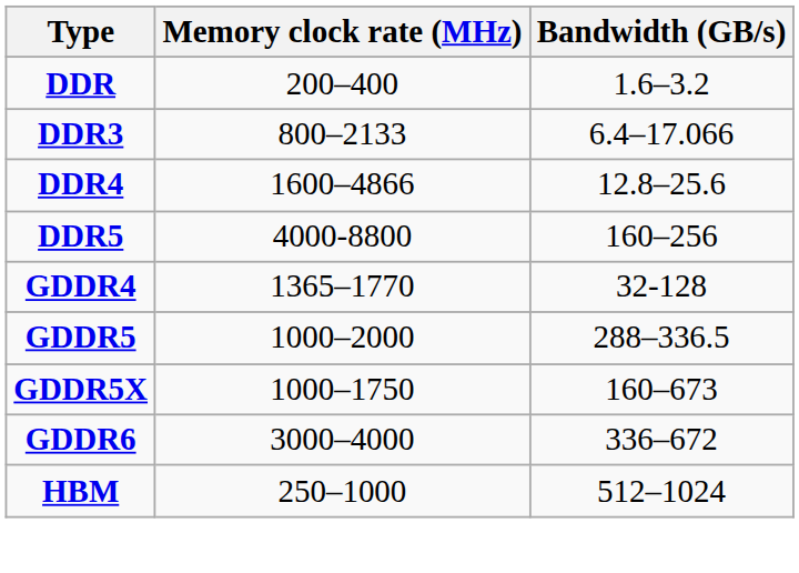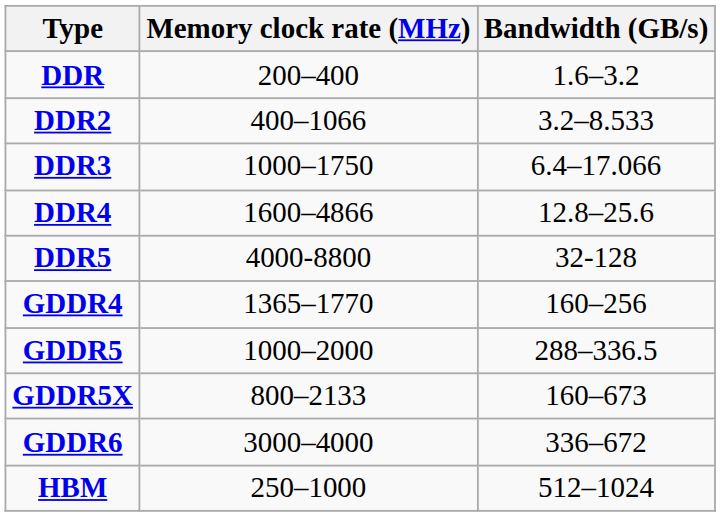 <table class="wikitable" style="float:right; text-align:center;">
 <tr>
 <th>Type</th>
 <th>Memory clock rate (<a href='#'>MHz</a>)</th>
 <th>Bandwidth (GB/s)</th>
 </tr>
 <tr>
 <td><strong><a href='#'>DDR</a></strong></td>
 <td>200–400</td>
 <td>1.6–3.2</td>
 </tr>
 <tr>
+<td><strong><a href='#'>DDR2</a></strong></td>
+<td>400–1066</td>
+<td>3.2–8.533</td>
+</tr>
+<tr>
 <td><strong><a href='#'>DDR3</a></strong></td>
-<td>800–2133</td>
+<td>1000–1750</td>
 <td>6.4–17.066</td>
 </tr>
 <tr>
 <td><a href='#'><strong>DDR4</strong></a></td>
 <td>1600–4866</td>
 <td>12.8–25.6</td>
 </tr>
 <tr>
 <td><a href='#'><strong>DDR5</strong></a></td>
 <td>4000-8800</td>
-<td>160–256</td>
+<td>32-128</td>
 </tr>
 <tr>
 <td><strong><a href='#'>GDDR4</a></strong></td>
 <td>1365–1770</td>
-<td>32-128</td>
+<td>160–256</td>
 </tr>
 <tr>
 <td><strong><a href='#'>GDDR5</a></strong></td>
 <td>1000–2000</td>
 <td>288–336.5</td>
 </tr>
 <tr>
 <td><strong><a href='#'>GDDR5X</a></strong></td>
-<td>1000–1750</td>
+<td>800–2133</td>
 <td>160–673</td>
 </tr>
 <tr>
 <td><strong><a href='#'>GDDR6</a></strong></td>
 <td>3000–4000</td>
 <td>336–672</td>
 </tr>
 <tr>
 <td><strong><a href='#'>HBM</a></strong></td>
 <td>250–1000</td>
 <td>512–1024</td>
 </tr>
 </table>
